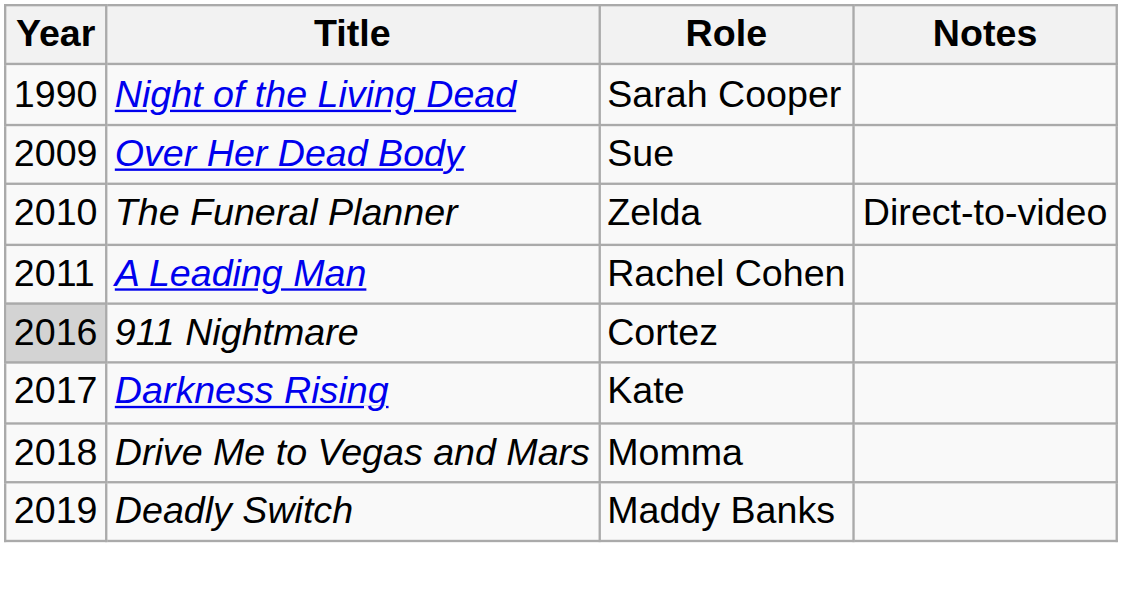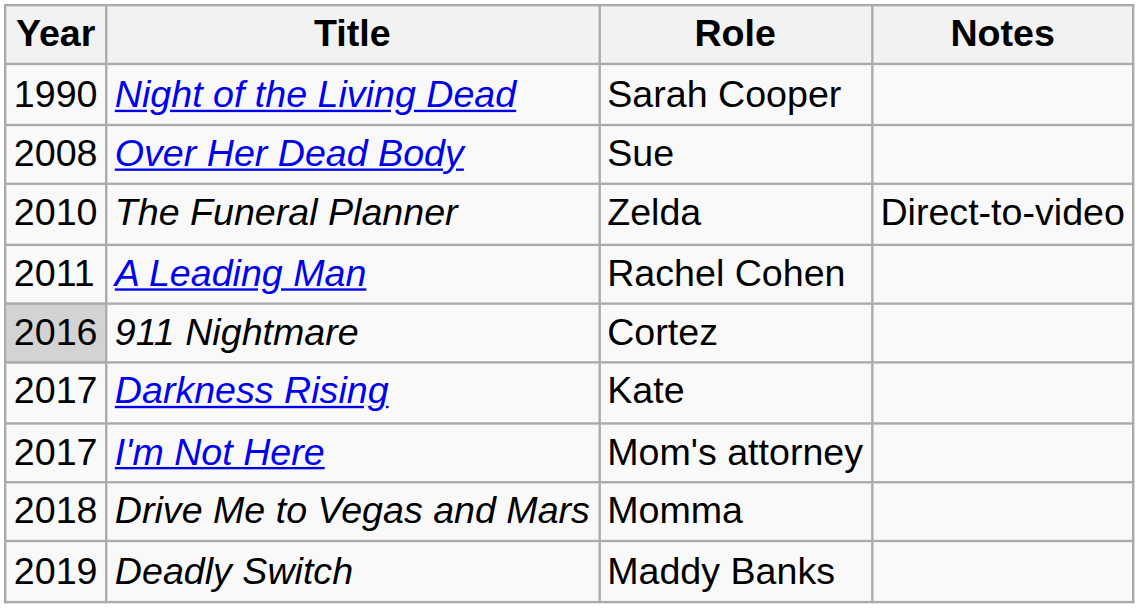 <table class="wikitable sortable">
 <tr>
 <th>Year</th>
 <th>Title</th>
 <th>Role</th>
 <th>Notes</th>
 </tr>
 <tr>
 <td>1990</td>
 <td><a href='#'><em>Night of the Living Dead</em></a></td>
 <td>Sarah Cooper</td>
 <td></td>
 </tr>
 <tr>
-<td>2009</td>
+<td>2008</td>
 <td><em><a href='#'>Over Her Dead Body</a></em></td>
 <td>Sue</td>
 <td></td>
 </tr>
 <tr>
 <td>2010</td>
 <td><em>The Funeral Planner</em></td>
 <td>Zelda</td>
 <td>Direct-to-video</td>
 </tr>
 <tr>
 <td>2011</td>
 <td><em><a href='#'>A Leading Man</a></em></td>
 <td>Rachel Cohen</td>
 <td></td>
 </tr>
 <tr>
 <td style="background: lightgrey;">2016</td>
 <td><em>911 Nightmare</em></td>
 <td>Cortez</td>
 <td></td>
 </tr>
 <tr>
 <td>2017</td>
 <td><a href='#'><em>Darkness Rising</em></a></td>
 <td>Kate</td>
 <td></td>
 </tr>
 <tr>
+<td>2017</td>
+<td><em><a href='#'>I'm Not Here</a></em></td>
+<td>Mom's attorney</td>
+<td></td>
+</tr>
+<tr>
 <td>2018</td>
 <td><em>Drive Me to Vegas and Mars</em></td>
 <td>Momma</td>
 <td></td>
 </tr>
 <tr>
 <td>2019</td>
 <td><em>Deadly Switch</em></td>
 <td>Maddy Banks</td>
 <td></td>
 </tr>
 </table>
